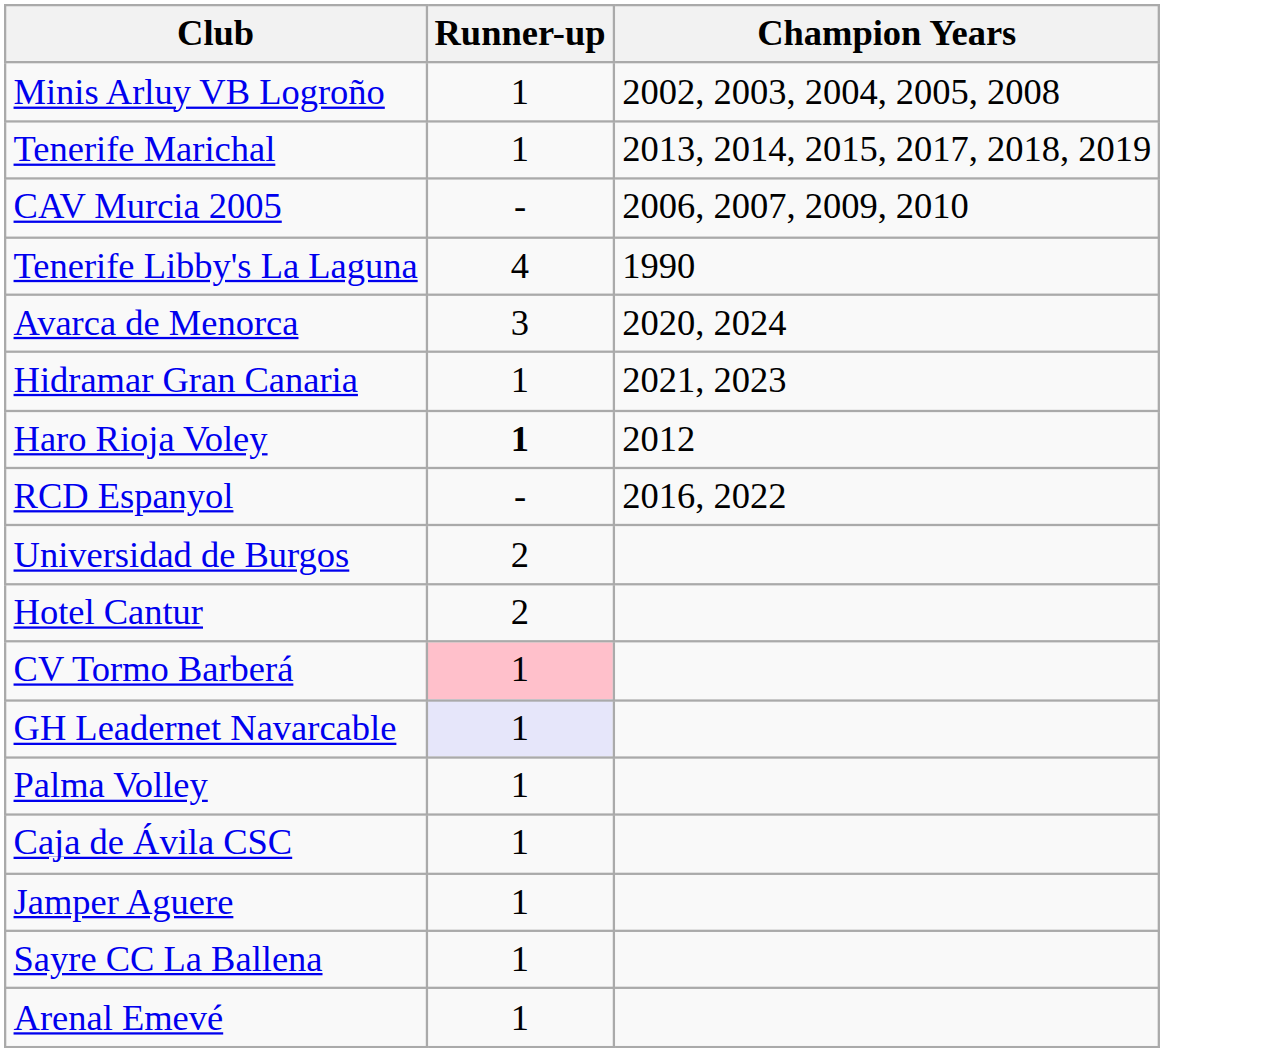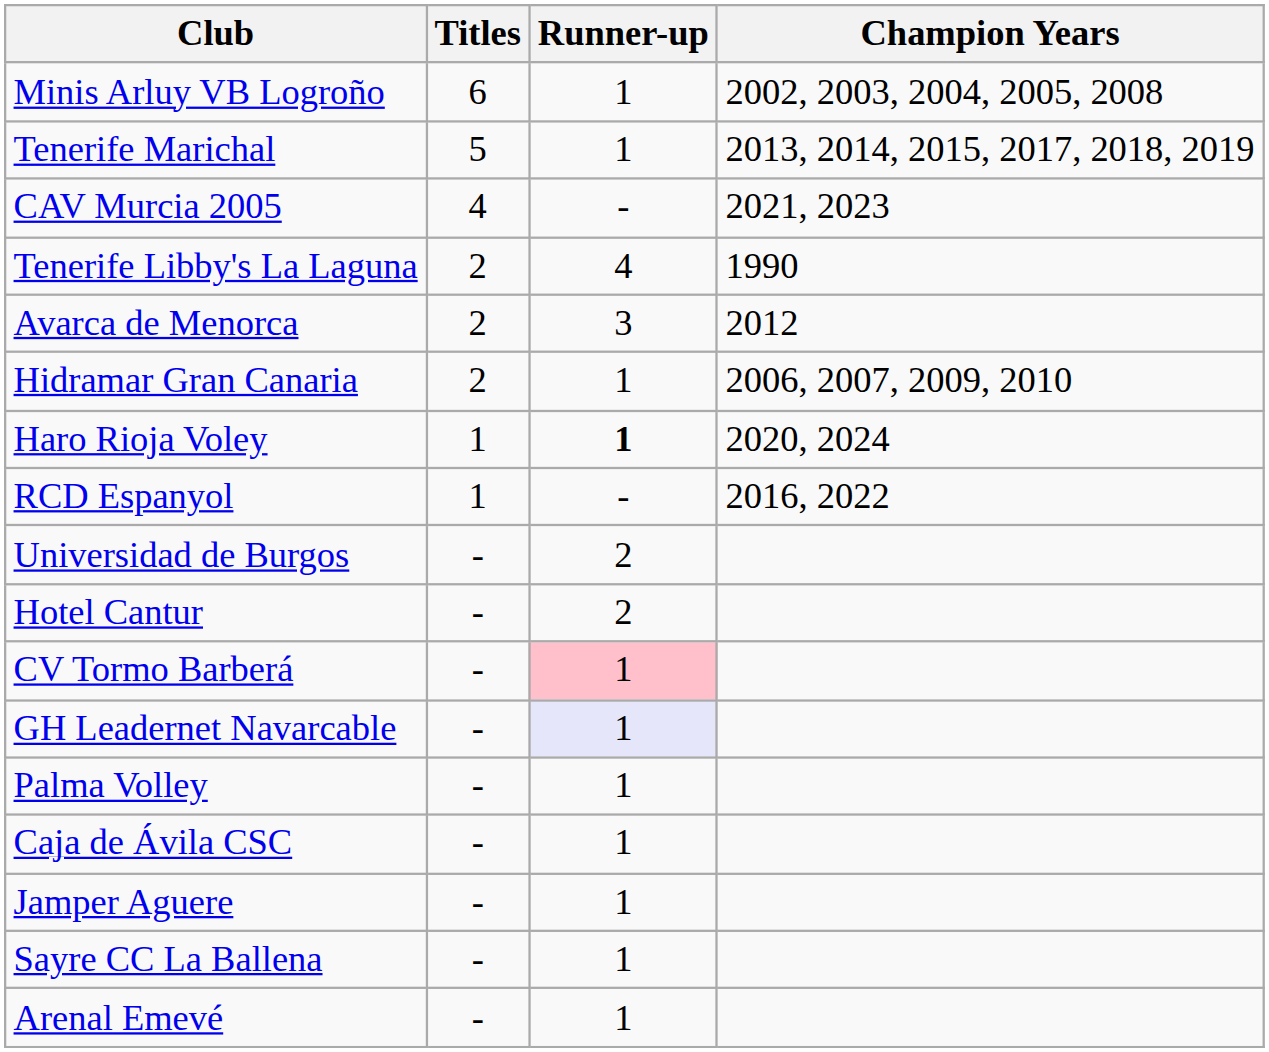 <table class="wikitable">
 <tr>
 <th>Club</th>
+<th>Titles</th>
 <th>Runner-up</th>
 <th>Champion Years</th>
 </tr>
 <tr>
 <td><a href='#'>Minis Arluy VB Logroño</a></td>
+<td align=center>6</td>
 <td align=center>1</td>
 <td>2002, 2003, 2004, 2005, 2008</td>
 </tr>
 <tr>
 <td><a href='#'>Tenerife Marichal</a></td>
+<td align=center>5</td>
 <td align=center>1</td>
 <td>2013, 2014, 2015, 2017, 2018, 2019</td>
 </tr>
 <tr>
 <td><a href='#'>CAV Murcia 2005</a></td>
+<td align=center>4</td>
 <td align=center>-</td>
-<td>2006, 2007, 2009, 2010</td>
+<td>2021, 2023</td>
 </tr>
 <tr>
 <td><a href='#'>Tenerife Libby's La Laguna</a></td>
+<td align=center>2</td>
 <td align=center>4</td>
 <td>1990</td>
 </tr>
 <tr>
 <td><a href='#'>Avarca de Menorca</a></td>
+<td align=center>2</td>
 <td align=center>3</td>
+<td>2012</td>
+</tr>
+<tr>
+<td><a href='#'>Hidramar Gran Canaria</a></td>
+<td align=center>2</td>
+<td align=center>1</td>
+<td>2006, 2007, 2009, 2010</td>
+</tr>
+<tr>
+<td><a href='#'>Haro Rioja Voley</a></td>
+<td align=center>1</td>
+<td align=center><strong>1</strong></td>
 <td>2020, 2024</td>
 </tr>
 <tr>
-<td><a href='#'>Hidramar Gran Canaria</a></td>
+<td><a href='#'>RCD Espanyol</a></td>
 <td align=center>1</td>
-<td>2021, 2023</td>
-</tr>
-<tr>
-<td><a href='#'>Haro Rioja Voley</a></td>
-<td align=center><strong>1</strong></td>
-<td>2012</td>
-</tr>
-<tr>
-<td><a href='#'>RCD Espanyol</a></td>
 <td align=center>-</td>
 <td>2016, 2022</td>
 </tr>
 <tr>
 <td><a href='#'>Universidad de Burgos</a></td>
+<td align=center>-</td>
 <td align=center>2</td>
 <td></td>
 </tr>
 <tr>
 <td><a href='#'>Hotel Cantur</a></td>
+<td align=center>-</td>
 <td align=center>2</td>
 <td></td>
 </tr>
 <tr>
 <td><a href='#'>CV Tormo Barberá</a></td>
+<td align=center>-</td>
 <td align=center style="background: pink;">1</td>
 <td></td>
 </tr>
 <tr>
 <td><a href='#'>GH Leadernet Navarcable</a></td>
+<td align=center>-</td>
 <td align=center style="background: lavender;">1</td>
 <td></td>
 </tr>
 <tr>
 <td><a href='#'>Palma Volley</a></td>
+<td align=center>-</td>
 <td align=center>1</td>
 <td></td>
 </tr>
 <tr>
 <td><a href='#'>Caja de Ávila CSC</a></td>
+<td align=center>-</td>
 <td align=center>1</td>
 <td></td>
 </tr>
 <tr>
 <td><a href='#'>Jamper Aguere</a></td>
+<td align=center>-</td>
 <td align=center>1</td>
 <td></td>
 </tr>
 <tr>
 <td><a href='#'>Sayre CC La Ballena</a></td>
+<td align=center>-</td>
 <td align=center>1</td>
 <td></td>
 </tr>
 <tr>
 <td><a href='#'>Arenal Emevé</a></td>
+<td align=center>-</td>
 <td align=center>1</td>
 <td></td>
 </tr>
 </table>
